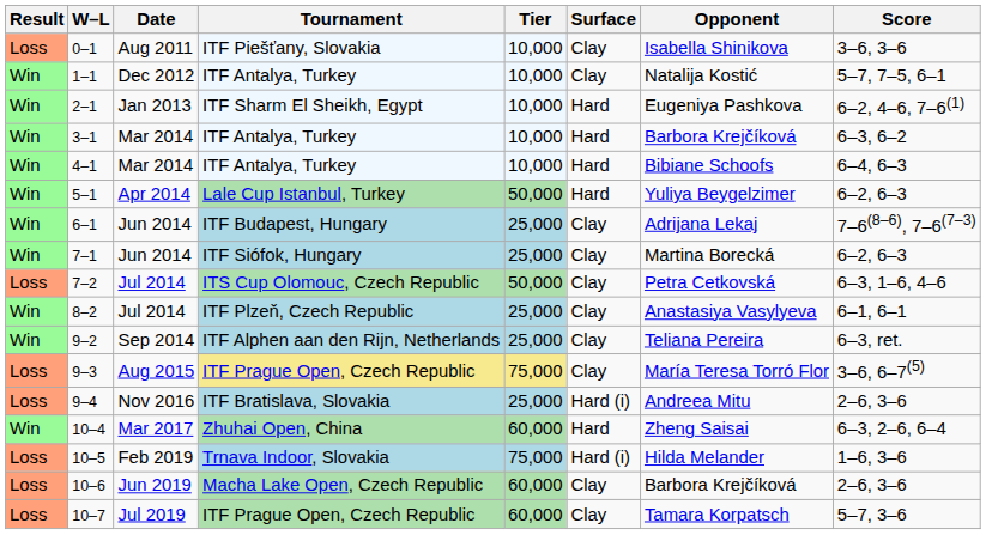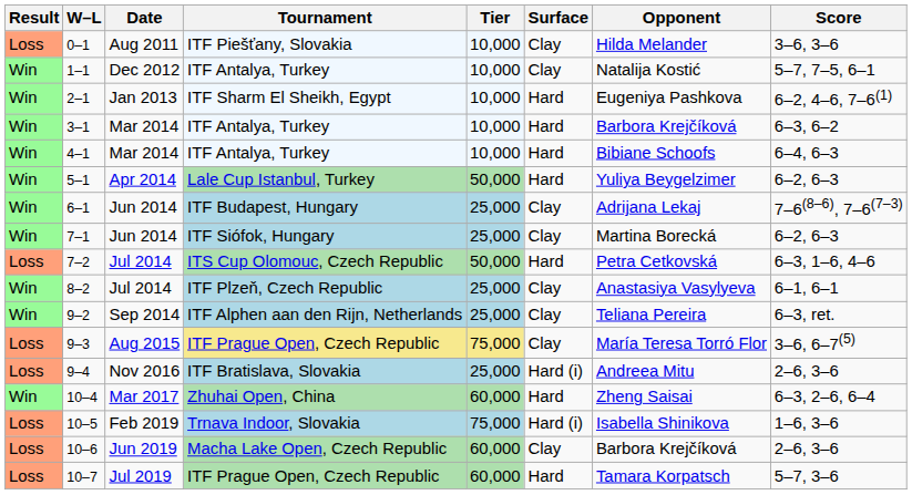 <table class="sortable wikitable">
 <tr>
 <th>Result</th>
 <th class="unsortable">W–L</th>
 <th>Date</th>
 <th>Tournament</th>
 <th>Tier</th>
 <th>Surface</th>
 <th>Opponent</th>
 <th class="unsortable">Score</th>
 </tr>
 <tr>
 <td style="background:#ffa07a;">Loss</td>
 <td><small>0–1</small></td>
 <td>Aug 2011</td>
 <td style="background:#f0f8ff;">ITF Piešťany, Slovakia</td>
 <td style="background:#f0f8ff;">10,000</td>
 <td>Clay</td>
-<td> <a href='#'>Isabella Shinikova</a></td>
+<td> <a href='#'>Hilda Melander</a></td>
 <td>3–6, 3–6</td>
 </tr>
 <tr>
 <td style="background:#98fb98;">Win</td>
 <td><small>1–1</small></td>
 <td>Dec 2012</td>
 <td style="background:#f0f8ff;">ITF Antalya, Turkey</td>
 <td style="background:#f0f8ff;">10,000</td>
 <td>Clay</td>
 <td> Natalija Kostić</td>
 <td>5–7, 7–5, 6–1</td>
 </tr>
 <tr>
 <td style="background:#98fb98;">Win</td>
 <td><small>2–1</small></td>
 <td>Jan 2013</td>
 <td style="background:#f0f8ff;">ITF Sharm El Sheikh, Egypt</td>
 <td style="background:#f0f8ff;">10,000</td>
 <td>Hard</td>
 <td> Eugeniya Pashkova</td>
 <td>6–2, 4–6, 7–6<sup>(1)</sup></td>
 </tr>
 <tr>
 <td style="background:#98fb98;">Win</td>
 <td><small>3–1</small></td>
 <td>Mar 2014</td>
 <td style="background:#f0f8ff;">ITF Antalya, Turkey</td>
 <td style="background:#f0f8ff;">10,000</td>
 <td>Hard</td>
 <td> <a href='#'>Barbora Krejčíková</a></td>
 <td>6–3, 6–2</td>
 </tr>
 <tr>
 <td style="background:#98fb98;">Win</td>
 <td><small>4–1</small></td>
 <td>Mar 2014</td>
 <td style="background:#f0f8ff;">ITF Antalya, Turkey</td>
 <td style="background:#f0f8ff;">10,000</td>
 <td>Hard</td>
 <td> <a href='#'>Bibiane Schoofs</a></td>
 <td>6–4, 6–3</td>
 </tr>
 <tr>
 <td style="background:#98fb98;">Win</td>
 <td><small>5–1</small></td>
 <td><a href='#'>Apr 2014</a></td>
 <td style="background:#addfad;"><a href='#'>Lale Cup Istanbul</a>, Turkey</td>
 <td style="background:#addfad;">50,000</td>
 <td>Hard</td>
 <td> <a href='#'>Yuliya Beygelzimer</a></td>
 <td>6–2, 6–3</td>
 </tr>
 <tr>
 <td style="background:#98fb98;">Win</td>
 <td><small>6–1</small></td>
 <td>Jun 2014</td>
 <td style="background:lightblue;">ITF Budapest, Hungary</td>
 <td style="background:lightblue;">25,000</td>
 <td>Clay</td>
 <td> <a href='#'>Adrijana Lekaj</a></td>
 <td>7–6<sup>(8–6)</sup>, 7–6<sup>(7–3)</sup></td>
 </tr>
 <tr>
 <td style="background:#98fb98;">Win</td>
 <td><small>7–1</small></td>
 <td>Jun 2014</td>
 <td style="background:lightblue;">ITF Siófok, Hungary</td>
 <td style="background:lightblue;">25,000</td>
 <td>Clay</td>
 <td> Martina Borecká</td>
 <td>6–2, 6–3</td>
 </tr>
 <tr>
 <td style="background:#ffa07a;">Loss</td>
 <td><small>7–2</small></td>
 <td><a href='#'>Jul 2014</a></td>
 <td style="background:#addfad;"><a href='#'>ITS Cup Olomouc</a>, Czech Republic</td>
 <td style="background:#addfad;">50,000</td>
-<td>Clay</td>
+<td>Hard</td>
 <td> <a href='#'>Petra Cetkovská</a></td>
 <td>6–3, 1–6, 4–6</td>
 </tr>
 <tr>
 <td style="background:#98fb98;">Win</td>
 <td><small>8–2</small></td>
 <td>Jul 2014</td>
 <td style="background:lightblue;">ITF Plzeň, Czech Republic</td>
 <td style="background:lightblue;">25,000</td>
 <td>Clay</td>
 <td> <a href='#'>Anastasiya Vasylyeva</a></td>
 <td>6–1, 6–1</td>
 </tr>
 <tr>
 <td style="background:#98fb98;">Win</td>
 <td><small>9–2</small></td>
 <td>Sep 2014</td>
 <td style="background:lightblue;">ITF Alphen aan den Rijn, Netherlands</td>
 <td style="background:lightblue;">25,000</td>
 <td>Clay</td>
 <td> <a href='#'>Teliana Pereira</a></td>
 <td>6–3, ret.</td>
 </tr>
 <tr>
 <td style="background:#ffa07a;">Loss</td>
 <td><small>9–3</small></td>
 <td><a href='#'>Aug 2015</a></td>
 <td style="background:#f7e98e;"><a href='#'>ITF Prague Open</a>, Czech Republic</td>
 <td style="background:#f7e98e;">75,000</td>
 <td>Clay</td>
 <td> <a href='#'>María Teresa Torró Flor</a></td>
 <td>3–6, 6–7<sup>(5)</sup></td>
 </tr>
 <tr>
 <td style="background:#ffa07a;">Loss</td>
 <td><small>9–4</small></td>
 <td>Nov 2016</td>
 <td style="background:lightblue;">ITF Bratislava, Slovakia</td>
 <td style="background:lightblue;">25,000</td>
 <td>Hard (i)</td>
 <td> <a href='#'>Andreea Mitu</a></td>
 <td>2–6, 3–6</td>
 </tr>
 <tr>
 <td style="background:#98fb98;">Win</td>
 <td><small>10–4</small></td>
 <td><a href='#'>Mar 2017</a></td>
 <td style="background:#addfad;"><a href='#'>Zhuhai Open</a>, China</td>
 <td style="background:#addfad;">60,000</td>
 <td>Hard</td>
 <td> <a href='#'>Zheng Saisai</a></td>
 <td>6–3, 2–6, 6–4</td>
 </tr>
 <tr>
 <td style="background:#ffa07a;">Loss</td>
 <td><small>10–5</small></td>
 <td>Feb 2019</td>
 <td style="background:lightblue;"><a href='#'>Trnava Indoor</a>, Slovakia</td>
 <td style="background:lightblue;">75,000</td>
 <td>Hard (i)</td>
-<td> <a href='#'>Hilda Melander</a></td>
+<td> <a href='#'>Isabella Shinikova</a></td>
 <td>1–6, 3–6</td>
 </tr>
 <tr>
 <td style="background:#ffa07a;">Loss</td>
 <td><small>10–6</small></td>
 <td><a href='#'>Jun 2019</a></td>
 <td style="background:#addfad;"><a href='#'>Macha Lake Open</a>, Czech Republic</td>
 <td style="background:#addfad;">60,000</td>
 <td>Clay</td>
 <td> Barbora Krejčíková</td>
 <td>2–6, 3–6</td>
 </tr>
 <tr>
 <td style="background:#ffa07a;">Loss</td>
 <td><small>10–7</small></td>
 <td><a href='#'>Jul 2019</a></td>
 <td style="background:#addfad;">ITF Prague Open, Czech Republic</td>
 <td style="background:#addfad;">60,000</td>
-<td>Clay</td>
+<td>Hard</td>
 <td> <a href='#'>Tamara Korpatsch</a></td>
 <td>5–7, 3–6</td>
 </tr>
 </table>
